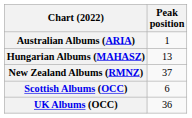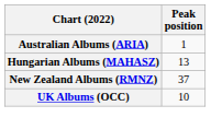 <table class="wikitable sortable plainrowheaders" style="text-align:center">
 <tr>
 <th scope="col">Chart (2022)</th>
 <th scope="col">Peak<br>position</th>
 </tr>
 <tr>
 <th scope="row">Australian Albums (<a href='#'>ARIA</a>)</th>
 <td>1</td>
 </tr>
 <tr>
 <th scope="row">Hungarian Albums (<a href='#'>MAHASZ</a>)</th>
 <td>13</td>
 </tr>
 <tr>
 <th scope="row">New Zealand Albums (<a href='#'>RMNZ</a>)</th>
 <td>37</td>
 </tr>
 <tr>
-<th scope="row"><a href='#'>Scottish Albums</a> (<a href='#'>OCC</a>)</th>
-<td>6</td>
-</tr>
-<tr>
 <th scope="row"><a href='#'>UK Albums</a> (OCC)</th>
-<td>36</td>
+<td>10</td>
 </tr>
 </table>
